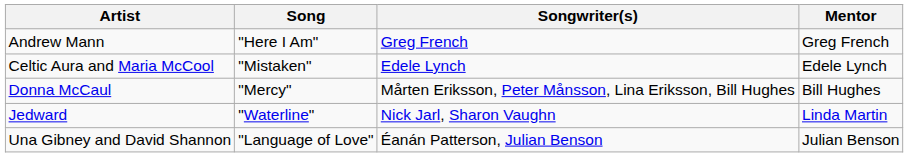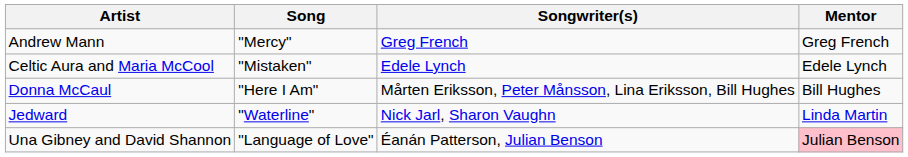 <table class="sortable wikitable" style="margin: 1em auto 1em auto; text-align:left;">
 <tr>
 <th>Artist</th>
 <th>Song</th>
 <th>Songwriter(s)</th>
 <th>Mentor</th>
 </tr>
 <tr>
 <td>Andrew Mann</td>
-<td>"Here I Am"</td>
+<td>"Mercy"</td>
 <td><a href='#'>Greg French</a></td>
 <td>Greg French</td>
 </tr>
 <tr>
 <td>Celtic Aura and <a href='#'>Maria McCool</a></td>
 <td>"Mistaken"</td>
 <td><a href='#'>Edele Lynch</a></td>
 <td>Edele Lynch</td>
 </tr>
 <tr>
 <td><a href='#'>Donna McCaul</a></td>
-<td>"Mercy"</td>
+<td>"Here I Am"</td>
 <td>Mårten Eriksson, <a href='#'>Peter Månsson</a>, Lina Eriksson, Bill Hughes</td>
 <td>Bill Hughes</td>
 </tr>
 <tr>
 <td><a href='#'>Jedward</a></td>
 <td>"<a href='#'>Waterline</a>"</td>
 <td><a href='#'>Nick Jarl</a>, <a href='#'>Sharon Vaughn</a></td>
 <td><a href='#'>Linda Martin</a></td>
 </tr>
 <tr>
 <td>Una Gibney and David Shannon</td>
 <td>"Language of Love"</td>
 <td>Éanán Patterson, <a href='#'>Julian Benson</a></td>
-<td>Julian Benson</td>
+<td style="background: pink;">Julian Benson</td>
 </tr>
 </table>
